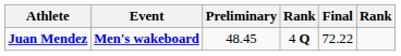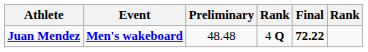 <table class="wikitable" style="font-size:90%">
 <tr>
 <th>Athlete</th>
 <th>Event</th>
 <th>Preliminary</th>
 <th>Rank</th>
 <th>Final</th>
 <th>Rank</th>
 </tr>
 <tr align=center>
 <td align=left><strong><a href='#'>Juan Mendez</a></strong></td>
 <td align=left><strong><a href='#'>Men's wakeboard</a></strong></td>
-<td>48.45</td>
+<td>48.48</td>
 <td>4 <strong>Q</strong></td>
-<td>72.22</td>
+<td><strong>72.22</strong></td>
 <td></td>
 </tr>
 </table>
